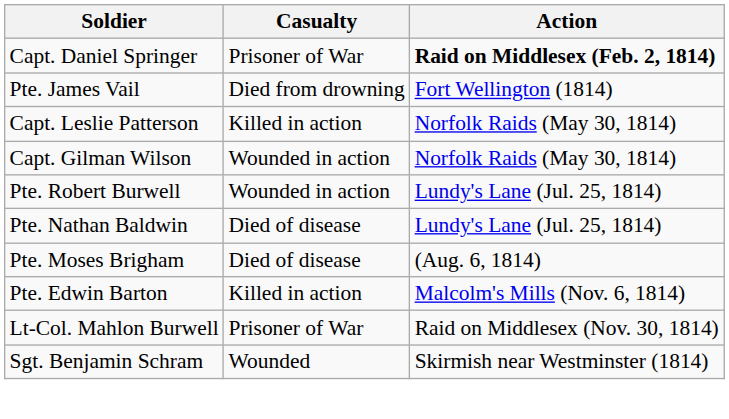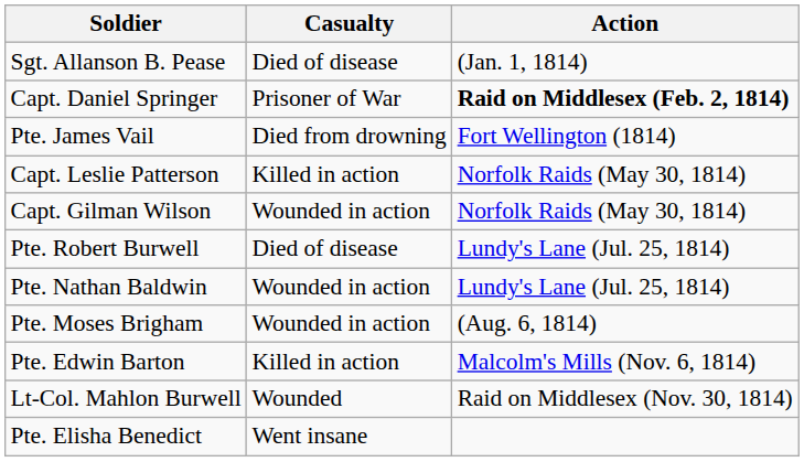 <table class="wikitable">
 <tr>
 <th>Soldier</th>
 <th>Casualty</th>
 <th>Action</th>
+</tr>
+<tr>
+<td>Sgt. Allanson B. Pease</td>
+<td>Died of disease</td>
+<td>(Jan. 1, 1814)</td>
 </tr>
 <tr>
 <td>Capt. Daniel Springer</td>
 <td>Prisoner of War</td>
 <td><strong>Raid on Middlesex (Feb. 2, 1814)</strong></td>
 </tr>
 <tr>
 <td>Pte. James Vail</td>
 <td>Died from drowning</td>
 <td><a href='#'>Fort Wellington</a> (1814)</td>
 </tr>
 <tr>
 <td>Capt. Leslie Patterson</td>
 <td>Killed in action</td>
 <td><a href='#'>Norfolk Raids</a> (May 30, 1814)</td>
 </tr>
 <tr>
 <td>Capt. Gilman Wilson</td>
 <td>Wounded in action</td>
 <td><a href='#'>Norfolk Raids</a> (May 30, 1814)</td>
 </tr>
 <tr>
 <td>Pte. Robert Burwell</td>
+<td>Died of disease</td>
+<td><a href='#'>Lundy's Lane</a> (Jul. 25, 1814)</td>
+</tr>
+<tr>
+<td>Pte. Nathan Baldwin</td>
 <td>Wounded in action</td>
 <td><a href='#'>Lundy's Lane</a> (Jul. 25, 1814)</td>
 </tr>
 <tr>
-<td>Pte. Nathan Baldwin</td>
-<td>Died of disease</td>
-<td><a href='#'>Lundy's Lane</a> (Jul. 25, 1814)</td>
-</tr>
-<tr>
 <td>Pte. Moses Brigham</td>
-<td>Died of disease</td>
+<td>Wounded in action</td>
 <td>(Aug. 6, 1814)</td>
 </tr>
 <tr>
 <td>Pte. Edwin Barton</td>
 <td>Killed in action</td>
 <td><a href='#'>Malcolm's Mills</a> (Nov. 6, 1814)</td>
 </tr>
 <tr>
 <td>Lt-Col. Mahlon Burwell</td>
-<td>Prisoner of War</td>
+<td>Wounded</td>
 <td>Raid on Middlesex (Nov. 30, 1814)</td>
 </tr>
 <tr>
-<td>Sgt. Benjamin Schram</td>
-<td>Wounded</td>
-<td>Skirmish near Westminster (1814)</td>
+<td>Pte. Elisha Benedict</td>
+<td>Went insane</td>
+<td></td>
 </tr>
 </table>
